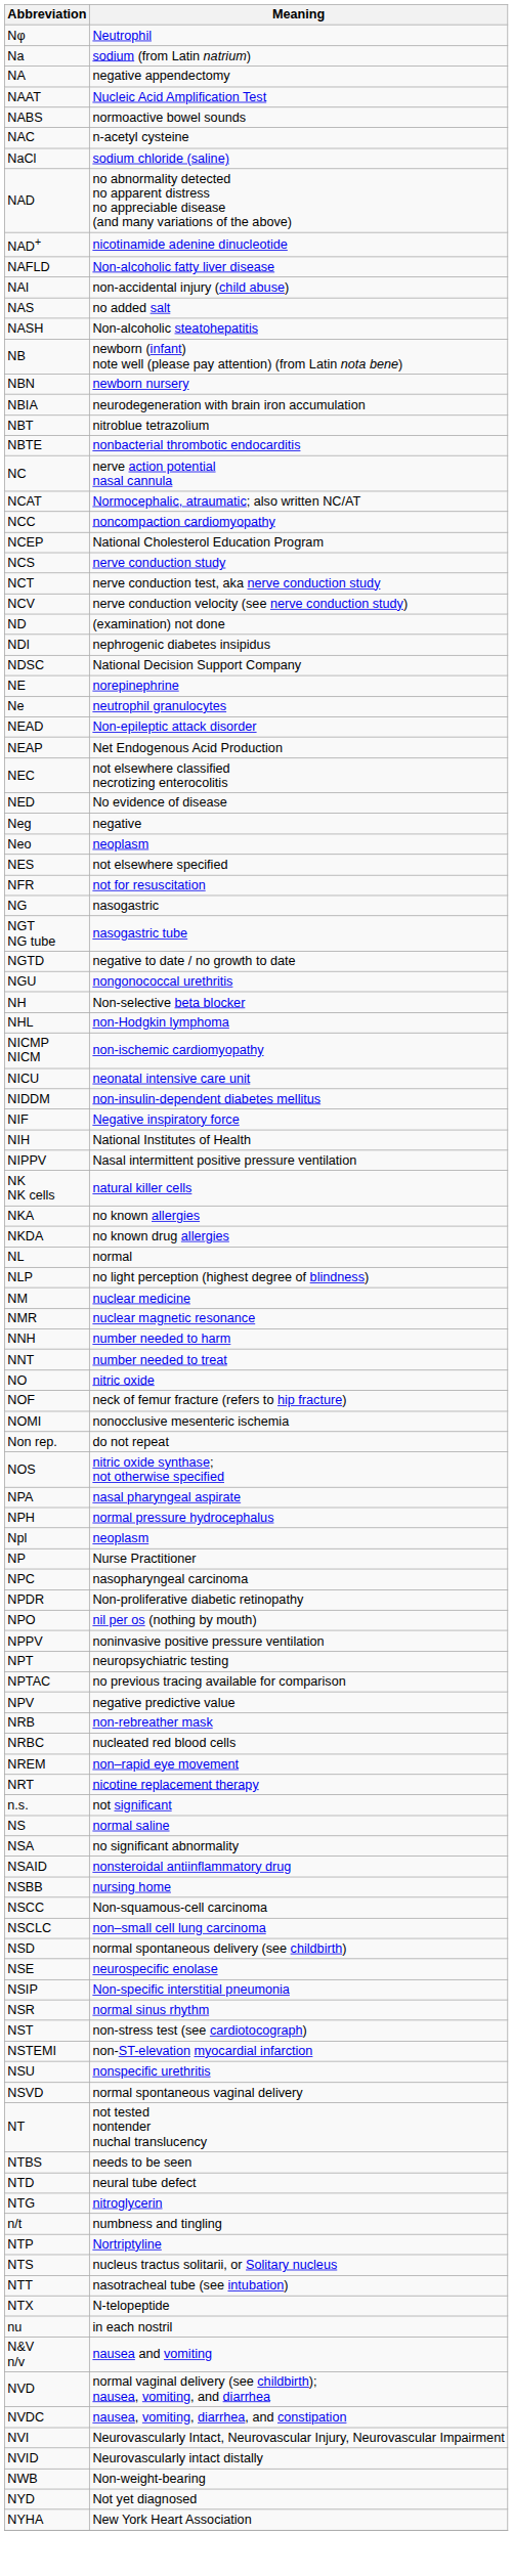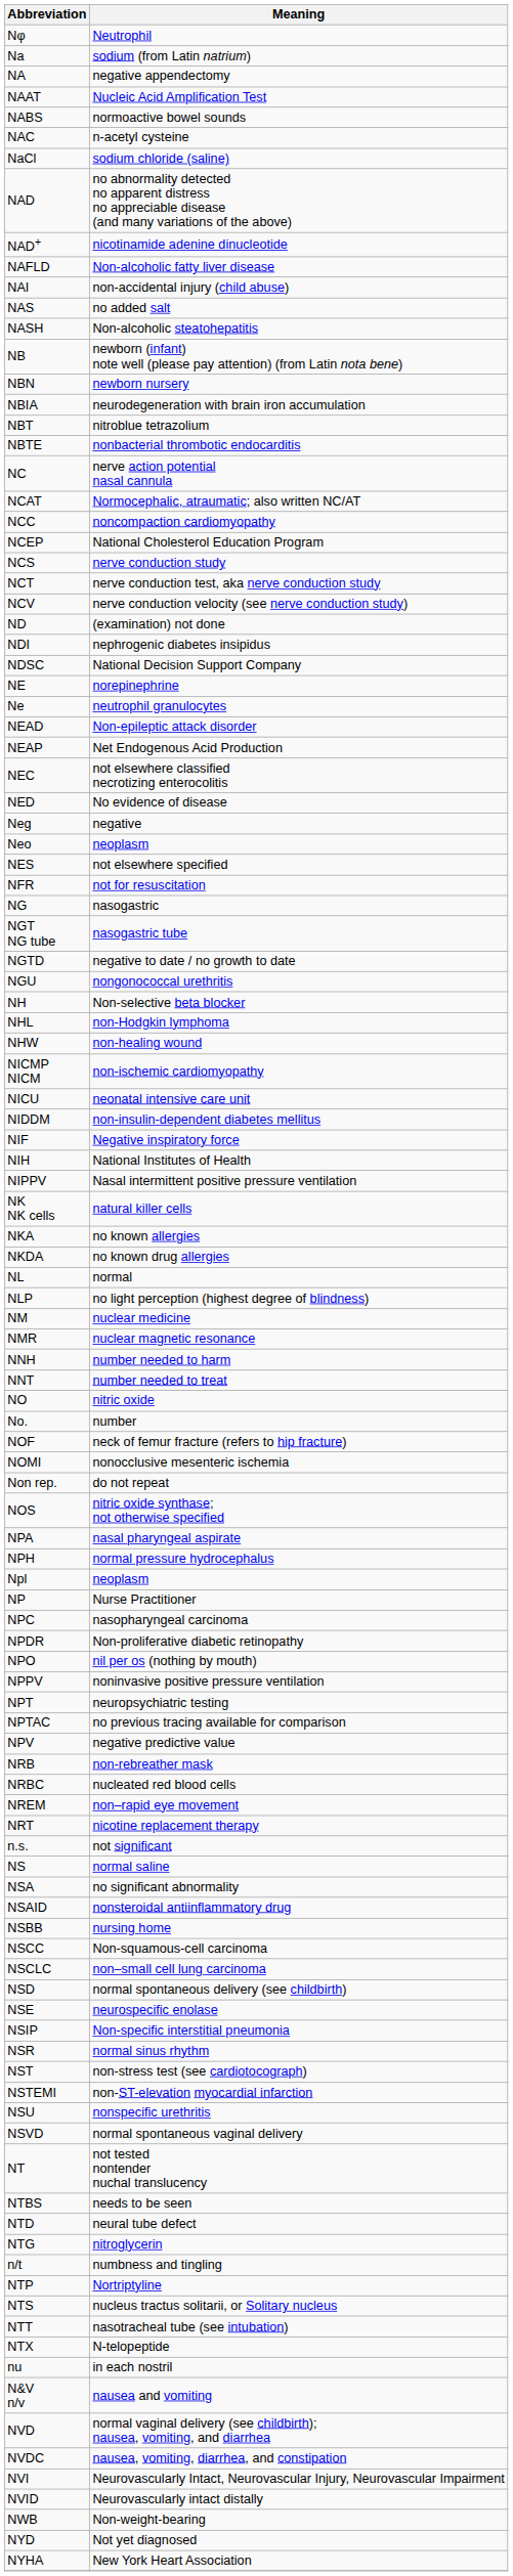 <table class="wikitable sortable">
 <tr>
 <th scope="col">Abbreviation</th>
 <th scope="col">Meaning</th>
 </tr>
 <tr>
 <td>Nφ</td>
 <td><a href='#'>Neutrophil</a></td>
 </tr>
 <tr>
 <td>Na</td>
 <td><a href='#'>sodium</a> (from Latin <em>natrium</em>)</td>
 </tr>
 <tr>
 <td>NA</td>
 <td>negative appendectomy</td>
 </tr>
 <tr>
 <td>NAAT</td>
 <td><a href='#'>Nucleic Acid Amplification Test</a></td>
 </tr>
 <tr>
 <td>NABS</td>
 <td>normoactive bowel sounds</td>
 </tr>
 <tr>
 <td>NAC</td>
 <td>n-acetyl cysteine</td>
 </tr>
 <tr>
 <td>NaCl</td>
 <td><a href='#'>sodium chloride (saline)</a></td>
 </tr>
 <tr>
 <td>NAD</td>
 <td>no abnormality detected <br> no apparent distress <br> no appreciable disease <br> (and many variations of the above)</td>
 </tr>
 <tr>
 <td>NAD<sup>+</sup></td>
 <td><a href='#'>nicotinamide adenine dinucleotide</a></td>
 </tr>
 <tr>
 <td>NAFLD</td>
 <td><a href='#'>Non-alcoholic fatty liver disease</a></td>
 </tr>
 <tr>
 <td>NAI</td>
 <td>non-accidental injury (<a href='#'>child abuse</a>)</td>
 </tr>
 <tr>
 <td>NAS</td>
 <td>no added <a href='#'>salt</a></td>
 </tr>
 <tr>
 <td>NASH</td>
 <td>Non-alcoholic <a href='#'>steatohepatitis</a></td>
 </tr>
 <tr>
 <td>NB</td>
 <td>newborn (<a href='#'>infant</a>) <br> note well (please pay attention) (from Latin <em>nota bene</em>)</td>
 </tr>
 <tr>
 <td>NBN</td>
 <td><a href='#'>newborn nursery</a></td>
 </tr>
 <tr>
 <td>NBIA</td>
 <td>neurodegeneration with brain iron accumulation</td>
 </tr>
 <tr>
 <td>NBT</td>
 <td>nitroblue tetrazolium</td>
 </tr>
 <tr>
 <td>NBTE</td>
 <td><a href='#'>nonbacterial thrombotic endocarditis</a></td>
 </tr>
 <tr>
 <td>NC</td>
 <td>nerve <a href='#'>action potential</a> <br> <a href='#'>nasal cannula</a></td>
 </tr>
 <tr>
 <td>NCAT</td>
 <td><a href='#'>Normocephalic, atraumatic</a>; also written NC/AT</td>
 </tr>
 <tr>
 <td>NCC</td>
 <td><a href='#'>noncompaction cardiomyopathy</a></td>
 </tr>
 <tr>
 <td>NCEP</td>
 <td>National Cholesterol Education Program</td>
 </tr>
 <tr>
 <td>NCS</td>
 <td><a href='#'>nerve conduction study</a></td>
 </tr>
 <tr>
 <td>NCT</td>
 <td>nerve conduction test, aka <a href='#'>nerve conduction study</a></td>
 </tr>
 <tr>
 <td>NCV</td>
 <td>nerve conduction velocity (see <a href='#'>nerve conduction study</a>)</td>
 </tr>
 <tr>
 <td>ND</td>
 <td>(examination) not done</td>
 </tr>
 <tr>
 <td>NDI</td>
 <td>nephrogenic diabetes insipidus</td>
 </tr>
 <tr>
 <td>NDSC</td>
 <td>National Decision Support Company</td>
 </tr>
 <tr>
 <td>NE</td>
 <td><a href='#'>norepinephrine</a></td>
 </tr>
 <tr>
 <td>Ne</td>
 <td><a href='#'>neutrophil granulocytes</a></td>
 </tr>
 <tr>
 <td>NEAD</td>
 <td><a href='#'>Non-epileptic attack disorder</a></td>
 </tr>
 <tr>
 <td>NEAP</td>
 <td>Net Endogenous Acid Production</td>
 </tr>
 <tr>
 <td>NEC</td>
 <td>not elsewhere classified <br> necrotizing enterocolitis</td>
 </tr>
 <tr>
 <td>NED</td>
 <td>No evidence of disease</td>
 </tr>
 <tr>
 <td>Neg</td>
 <td>negative</td>
 </tr>
 <tr>
 <td>Neo</td>
 <td><a href='#'>neoplasm</a></td>
 </tr>
 <tr>
 <td>NES</td>
 <td>not elsewhere specified</td>
 </tr>
 <tr>
 <td>NFR</td>
 <td><a href='#'>not for resuscitation</a></td>
 </tr>
 <tr>
 <td>NG</td>
 <td>nasogastric</td>
 </tr>
 <tr>
 <td>NGT <br> NG tube</td>
 <td><a href='#'>nasogastric tube</a></td>
 </tr>
 <tr>
 <td>NGTD</td>
 <td>negative to date / no growth to date</td>
 </tr>
 <tr>
 <td>NGU</td>
 <td><a href='#'>nongonococcal urethritis</a></td>
 </tr>
 <tr>
 <td>NH</td>
 <td>Non-selective <a href='#'>beta blocker</a></td>
 </tr>
 <tr>
 <td>NHL</td>
 <td><a href='#'>non-Hodgkin lymphoma</a></td>
 </tr>
 <tr>
+<td>NHW</td>
+<td><a href='#'>non-healing wound</a></td>
+</tr>
+<tr>
 <td>NICMP<br>NICM</td>
 <td><a href='#'>non-ischemic cardiomyopathy</a></td>
 </tr>
 <tr>
 <td>NICU</td>
 <td><a href='#'>neonatal intensive care unit</a></td>
 </tr>
 <tr>
 <td>NIDDM</td>
 <td><a href='#'>non-insulin-dependent diabetes mellitus</a></td>
 </tr>
 <tr>
 <td>NIF</td>
 <td><a href='#'>Negative inspiratory force</a></td>
 </tr>
 <tr>
 <td>NIH</td>
 <td>National Institutes of Health</td>
 </tr>
 <tr>
 <td>NIPPV</td>
 <td>Nasal intermittent positive pressure ventilation</td>
 </tr>
 <tr>
 <td>NK <br> NK cells</td>
 <td><a href='#'>natural killer cells</a></td>
 </tr>
 <tr>
 <td>NKA</td>
 <td>no known <a href='#'>allergies</a></td>
 </tr>
 <tr>
 <td>NKDA</td>
 <td>no known drug <a href='#'>allergies</a></td>
 </tr>
 <tr>
 <td>NL</td>
 <td>normal</td>
 </tr>
 <tr>
 <td>NLP</td>
 <td>no light perception (highest degree of <a href='#'>blindness</a>)</td>
 </tr>
 <tr>
 <td>NM</td>
 <td><a href='#'>nuclear medicine</a></td>
 </tr>
 <tr>
 <td>NMR</td>
 <td><a href='#'>nuclear magnetic resonance</a></td>
 </tr>
 <tr>
 <td>NNH</td>
 <td><a href='#'>number needed to harm</a></td>
 </tr>
 <tr>
 <td>NNT</td>
 <td><a href='#'>number needed to treat</a></td>
 </tr>
 <tr>
 <td>NO</td>
 <td><a href='#'>nitric oxide</a></td>
+</tr>
+<tr>
+<td>No.</td>
+<td>number</td>
 </tr>
 <tr>
 <td>NOF</td>
 <td>neck of femur fracture (refers to <a href='#'>hip fracture</a>)</td>
 </tr>
 <tr>
 <td>NOMI</td>
 <td>nonocclusive mesenteric ischemia</td>
 </tr>
 <tr>
 <td>Non rep.</td>
 <td>do not repeat</td>
 </tr>
 <tr>
 <td>NOS</td>
 <td><a href='#'>nitric oxide synthase</a>; <br> <a href='#'>not otherwise specified</a></td>
 </tr>
 <tr>
 <td>NPA</td>
 <td><a href='#'>nasal pharyngeal aspirate</a></td>
 </tr>
 <tr>
 <td>NPH</td>
 <td><a href='#'>normal pressure hydrocephalus</a></td>
 </tr>
 <tr>
 <td>Npl</td>
 <td><a href='#'>neoplasm</a></td>
 </tr>
 <tr>
 <td>NP</td>
 <td>Nurse Practitioner</td>
 </tr>
 <tr>
 <td>NPC</td>
 <td>nasopharyngeal carcinoma</td>
 </tr>
 <tr>
 <td>NPDR</td>
 <td>Non-proliferative diabetic retinopathy</td>
 </tr>
 <tr>
 <td>NPO</td>
 <td><a href='#'>nil per os</a> (nothing by mouth)</td>
 </tr>
 <tr>
 <td>NPPV</td>
 <td>noninvasive positive pressure ventilation</td>
 </tr>
 <tr>
 <td>NPT</td>
 <td>neuropsychiatric testing</td>
 </tr>
 <tr>
 <td>NPTAC</td>
 <td>no previous tracing available for comparison</td>
 </tr>
 <tr>
 <td>NPV</td>
 <td>negative predictive value</td>
 </tr>
 <tr>
 <td>NRB</td>
 <td><a href='#'>non-rebreather mask</a></td>
 </tr>
 <tr>
 <td>NRBC</td>
 <td>nucleated red blood cells</td>
 </tr>
 <tr>
 <td>NREM</td>
 <td><a href='#'>non–rapid eye movement</a></td>
 </tr>
 <tr>
 <td>NRT</td>
 <td><a href='#'>nicotine replacement therapy</a></td>
 </tr>
 <tr>
 <td>n.s.</td>
 <td>not <a href='#'>significant</a></td>
 </tr>
 <tr>
 <td>NS</td>
 <td><a href='#'>normal saline</a></td>
 </tr>
 <tr>
 <td>NSA</td>
 <td>no significant abnormality</td>
 </tr>
 <tr>
 <td>NSAID</td>
 <td><a href='#'>nonsteroidal antiinflammatory drug</a></td>
 </tr>
 <tr>
 <td>NSBB</td>
 <td><a href='#'>nursing home</a></td>
 </tr>
 <tr>
 <td>NSCC</td>
 <td>Non-squamous-cell carcinoma</td>
 </tr>
 <tr>
 <td>NSCLC</td>
 <td><a href='#'>non–small cell lung carcinoma</a></td>
 </tr>
 <tr>
 <td>NSD</td>
 <td>normal spontaneous delivery (see <a href='#'>childbirth</a>)</td>
 </tr>
 <tr>
 <td>NSE</td>
 <td><a href='#'>neurospecific enolase</a></td>
 </tr>
 <tr>
 <td>NSIP</td>
 <td><a href='#'>Non-specific interstitial pneumonia</a></td>
 </tr>
 <tr>
 <td>NSR</td>
 <td><a href='#'>normal sinus rhythm</a></td>
 </tr>
 <tr>
 <td>NST</td>
 <td>non-stress test (see <a href='#'>cardiotocograph</a>)</td>
 </tr>
 <tr>
 <td>NSTEMI</td>
 <td>non-<a href='#'>ST-elevation</a> <a href='#'>myocardial infarction</a></td>
 </tr>
 <tr>
 <td>NSU</td>
 <td><a href='#'>nonspecific urethritis</a></td>
 </tr>
 <tr>
 <td>NSVD</td>
 <td>normal spontaneous vaginal delivery</td>
 </tr>
 <tr>
 <td>NT</td>
 <td>not tested <br> nontender <br> nuchal translucency</td>
 </tr>
 <tr>
 <td>NTBS</td>
 <td>needs to be seen</td>
 </tr>
 <tr>
 <td>NTD</td>
 <td>neural tube defect</td>
 </tr>
 <tr>
 <td>NTG</td>
 <td><a href='#'>nitroglycerin</a></td>
 </tr>
 <tr>
 <td>n/t</td>
 <td>numbness and tingling</td>
 </tr>
 <tr>
 <td>NTP</td>
 <td><a href='#'>Nortriptyline</a></td>
 </tr>
 <tr>
 <td>NTS</td>
 <td>nucleus tractus solitarii, or <a href='#'>Solitary nucleus</a></td>
 </tr>
 <tr>
 <td>NTT</td>
 <td>nasotracheal tube (see <a href='#'>intubation</a>)</td>
 </tr>
 <tr>
 <td>NTX</td>
 <td>N-telopeptide</td>
 </tr>
 <tr>
 <td>nu</td>
 <td>in each nostril</td>
 </tr>
 <tr>
 <td>N&V <br> n/v</td>
 <td><a href='#'>nausea</a> and <a href='#'>vomiting</a></td>
 </tr>
 <tr>
 <td>NVD</td>
 <td>normal vaginal delivery (see <a href='#'>childbirth</a>); <br> <a href='#'>nausea</a>, <a href='#'>vomiting</a>, and <a href='#'>diarrhea</a></td>
 </tr>
 <tr>
 <td>NVDC</td>
 <td><a href='#'>nausea</a>, <a href='#'>vomiting</a>, <a href='#'>diarrhea</a>, and <a href='#'>constipation</a></td>
 </tr>
 <tr>
 <td>NVI</td>
 <td>Neurovascularly Intact, Neurovascular Injury, Neurovascular Impairment</td>
 </tr>
 <tr>
 <td>NVID</td>
 <td>Neurovascularly intact distally</td>
 </tr>
 <tr>
 <td>NWB</td>
 <td>Non-weight-bearing</td>
 </tr>
 <tr>
 <td>NYD</td>
 <td>Not yet diagnosed</td>
 </tr>
 <tr>
 <td>NYHA</td>
 <td>New York Heart Association</td>
 </tr>
 <tr>
 </tr>
 </table>
